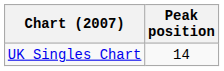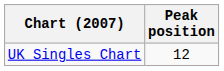 <table class="wikitable">
 <tr>
 <th>Chart (2007)</th>
 <th>Peak<br>position</th>
 </tr>
 <tr>
 <td><a href='#'>UK Singles Chart</a></td>
-<td style="text-align:center;">14</td>
+<td style="text-align:center;">12</td>
 </tr>
 </table>
